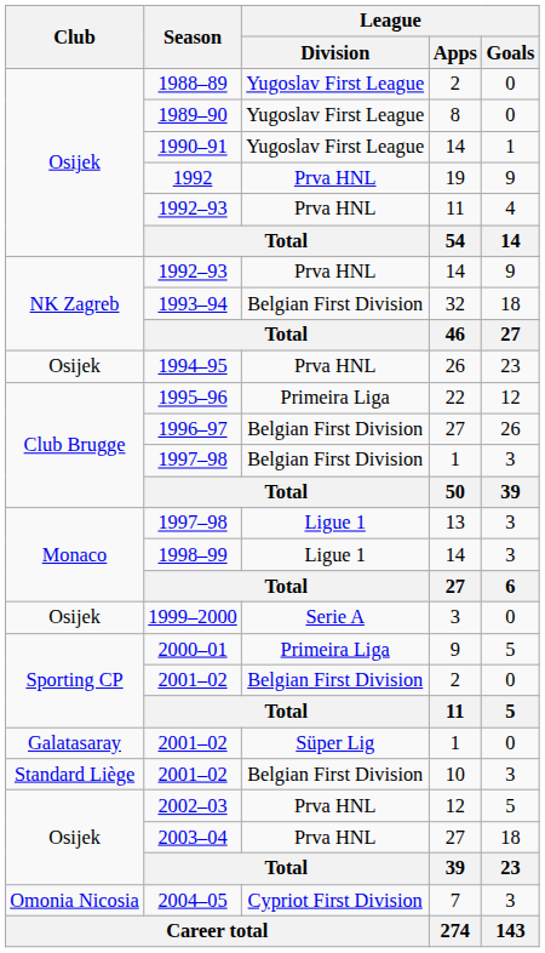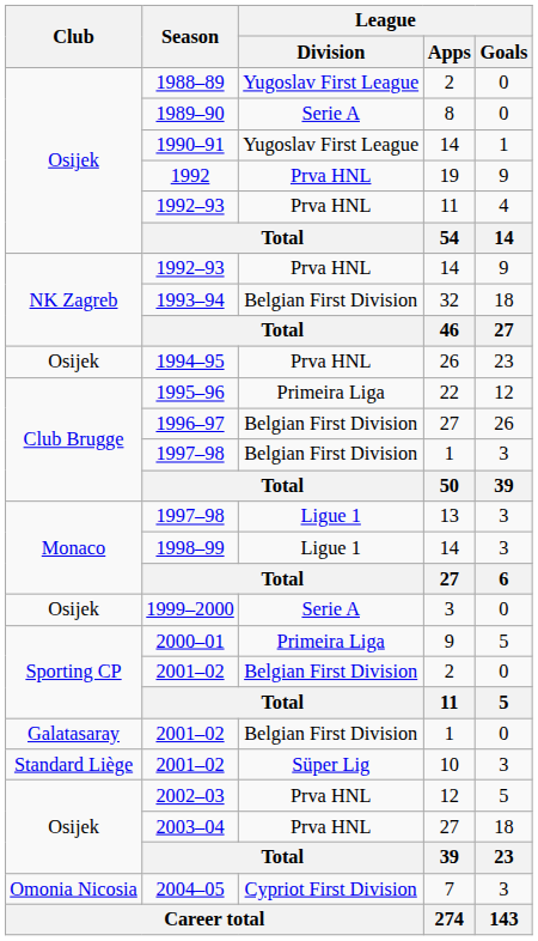 <table class="wikitable" style="text-align:center">
 <tr>
 <th rowspan="2">Club</th>
 <th rowspan="2">Season</th>
 <th colspan="3">League</th>
 </tr>
 <tr>
 <th>Division</th>
 <th>Apps</th>
 <th>Goals</th>
 </tr>
 <tr>
 <td rowspan="6"><a href='#'>Osijek</a></td>
 <td><a href='#'>1988–89</a></td>
 <td><a href='#'>Yugoslav First League</a></td>
 <td>2</td>
 <td>0</td>
 </tr>
 <tr>
 <td><a href='#'>1989–90</a></td>
-<td>Yugoslav First League</td>
+<td><a href='#'>Serie A</a></td>
 <td>8</td>
 <td>0</td>
 </tr>
 <tr>
 <td><a href='#'>1990–91</a></td>
 <td>Yugoslav First League</td>
 <td>14</td>
 <td>1</td>
 </tr>
 <tr>
 <td><a href='#'>1992</a></td>
 <td><a href='#'>Prva HNL</a></td>
 <td>19</td>
 <td>9</td>
 </tr>
 <tr>
 <td><a href='#'>1992–93</a></td>
 <td>Prva HNL</td>
 <td>11</td>
 <td>4</td>
 </tr>
 <tr>
 <th colspan="2">Total</th>
 <th>54</th>
 <th>14</th>
 </tr>
 <tr>
 <td rowspan="3"><a href='#'>NK Zagreb</a></td>
 <td><a href='#'>1992–93</a></td>
 <td>Prva HNL</td>
 <td>14</td>
 <td>9</td>
 </tr>
 <tr>
 <td><a href='#'>1993–94</a></td>
 <td>Belgian First Division</td>
 <td>32</td>
 <td>18</td>
 </tr>
 <tr>
 <th colspan="2">Total</th>
 <th>46</th>
 <th>27</th>
 </tr>
 <tr>
 <td>Osijek</td>
 <td><a href='#'>1994–95</a></td>
 <td>Prva HNL</td>
 <td>26</td>
 <td>23</td>
 </tr>
 <tr>
 <td rowspan="4"><a href='#'>Club Brugge</a></td>
 <td><a href='#'>1995–96</a></td>
 <td>Primeira Liga</td>
 <td>22</td>
 <td>12</td>
 </tr>
 <tr>
 <td><a href='#'>1996–97</a></td>
 <td>Belgian First Division</td>
 <td>27</td>
 <td>26</td>
 </tr>
 <tr>
 <td><a href='#'>1997–98</a></td>
 <td>Belgian First Division</td>
 <td>1</td>
 <td>3</td>
 </tr>
 <tr>
 <th colspan="2">Total</th>
 <th>50</th>
 <th>39</th>
 </tr>
 <tr>
 <td rowspan="3"><a href='#'>Monaco</a></td>
 <td><a href='#'>1997–98</a></td>
 <td><a href='#'>Ligue 1</a></td>
 <td>13</td>
 <td>3</td>
 </tr>
 <tr>
 <td><a href='#'>1998–99</a></td>
 <td>Ligue 1</td>
 <td>14</td>
 <td>3</td>
 </tr>
 <tr>
 <th colspan="2">Total</th>
 <th>27</th>
 <th>6</th>
 </tr>
 <tr>
 <td>Osijek</td>
 <td><a href='#'>1999–2000</a></td>
 <td><a href='#'>Serie A</a></td>
 <td>3</td>
 <td>0</td>
 </tr>
 <tr>
 <td rowspan="3"><a href='#'>Sporting CP</a></td>
 <td><a href='#'>2000–01</a></td>
 <td><a href='#'>Primeira Liga</a></td>
 <td>9</td>
 <td>5</td>
 </tr>
 <tr>
 <td><a href='#'>2001–02</a></td>
 <td><a href='#'>Belgian First Division</a></td>
 <td>2</td>
 <td>0</td>
 </tr>
 <tr>
 <th colspan="2">Total</th>
 <th>11</th>
 <th>5</th>
 </tr>
 <tr>
 <td><a href='#'>Galatasaray</a></td>
 <td><a href='#'>2001–02</a></td>
-<td><a href='#'>Süper Lig</a></td>
+<td>Belgian First Division</td>
 <td>1</td>
 <td>0</td>
 </tr>
 <tr>
 <td><a href='#'>Standard Liège</a></td>
 <td><a href='#'>2001–02</a></td>
-<td>Belgian First Division</td>
+<td><a href='#'>Süper Lig</a></td>
 <td>10</td>
 <td>3</td>
 </tr>
 <tr>
 <td rowspan="3">Osijek</td>
 <td><a href='#'>2002–03</a></td>
 <td>Prva HNL</td>
 <td>12</td>
 <td>5</td>
 </tr>
 <tr>
 <td><a href='#'>2003–04</a></td>
 <td>Prva HNL</td>
 <td>27</td>
 <td>18</td>
 </tr>
 <tr>
 <th colspan="2">Total</th>
 <th>39</th>
 <th>23</th>
 </tr>
 <tr>
 <td><a href='#'>Omonia Nicosia</a></td>
 <td><a href='#'>2004–05</a></td>
 <td><a href='#'>Cypriot First Division</a></td>
 <td>7</td>
 <td>3</td>
 </tr>
 <tr>
 <th colspan="3">Career total</th>
 <th>274</th>
 <th>143</th>
 </tr>
 </table>
